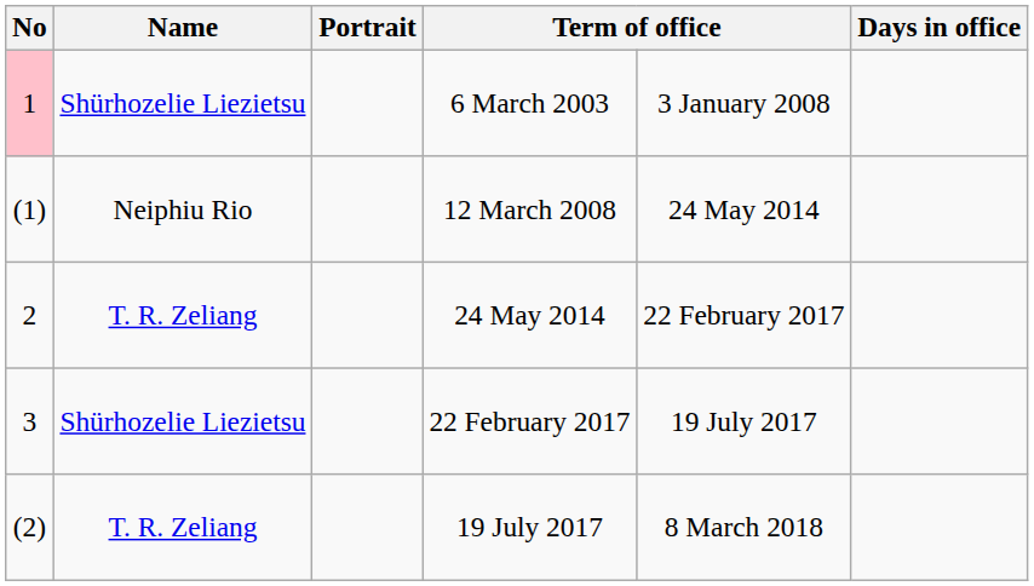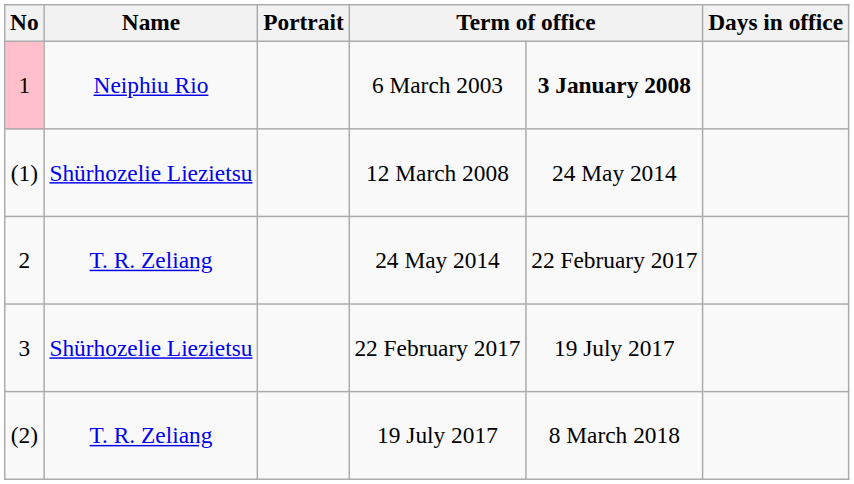 <table class="wikitable">
 <tr>
 <th>No</th>
 <th>Name</th>
 <th><strong>Portrait</strong></th>
 <th colspan="2">Term of office</th>
 <th>Days in office</th>
 </tr>
 <tr align=center style="height: 60px;">
 <td style="background: pink;">1</td>
-<td><a href='#'>Shürhozelie Liezietsu</a></td>
+<td><a href='#'>Neiphiu Rio</a></td>
 <td></td>
 <td>6 March 2003</td>
-<td>3 January 2008</td>
+<td><strong>3 January 2008</strong></td>
 <td></td>
 </tr>
 <tr align=center style="height: 60px;">
 <td>(1)</td>
-<td>Neiphiu Rio</td>
+<td><a href='#'>Shürhozelie Liezietsu</a></td>
 <td></td>
 <td>12 March 2008</td>
 <td>24 May 2014</td>
 <td> <br></td>
 </tr>
 <tr align=center style="height: 60px;">
 <td>2</td>
 <td><a href='#'>T. R. Zeliang</a></td>
 <td></td>
 <td>24 May 2014</td>
 <td>22 February 2017</td>
 <td></td>
 </tr>
 <tr align=center style="height: 60px;">
 <td>3</td>
 <td><a href='#'>Shürhozelie Liezietsu</a></td>
 <td></td>
 <td>22 February 2017</td>
 <td>19 July 2017</td>
 <td></td>
 </tr>
 <tr align=center style="height: 60px;">
 <td>(2)</td>
 <td><a href='#'>T. R. Zeliang</a></td>
 <td></td>
 <td>19 July 2017</td>
 <td>8 March 2018</td>
 <td></td>
 </tr>
 </table>
